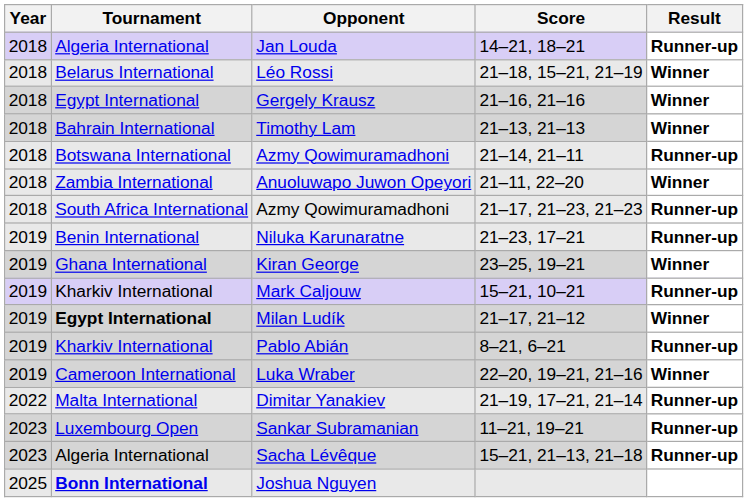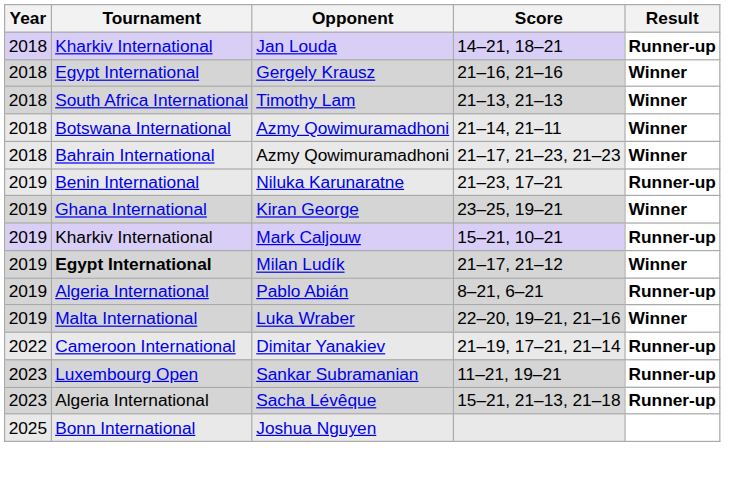 <table class="sortable wikitable" style="font-size: 90%;">
 <tr>
 <th>Year</th>
 <th>Tournament</th>
 <th>Opponent</th>
 <th>Score</th>
 <th>Result</th>
 </tr>
 <tr style="background:#D8CEF6">
 <td align="center">2018</td>
-<td align="left"><a href='#'>Algeria International</a></td>
+<td align="left"><a href='#'>Kharkiv International</a></td>
 <td align="left"> <a href='#'>Jan Louda</a></td>
 <td align="left">14–21, 18–21</td>
 <td style="text-align:left; background:white"> <strong>Runner-up</strong></td>
-</tr>
-<tr style="background:#E9E9E9">
-<td align="center">2018</td>
-<td align="left"><a href='#'>Belarus International</a></td>
-<td align="left"> <a href='#'>Léo Rossi</a></td>
-<td align="left">21–18, 15–21, 21–19</td>
-<td style="text-align:left; background:white"> <strong>Winner</strong></td>
 </tr>
 <tr style="background:#D5D5D5">
 <td align="center">2018</td>
 <td align="left"><a href='#'>Egypt International</a></td>
 <td align="left"> <a href='#'>Gergely Krausz</a></td>
 <td align="left">21–16, 21–16</td>
 <td style="text-align:left; background:white"> <strong>Winner</strong></td>
 </tr>
 <tr style="background:#D5D5D5">
 <td align="center">2018</td>
-<td align="left"><a href='#'>Bahrain International</a></td>
+<td align="left"><a href='#'>South Africa International</a></td>
 <td align="left"> <a href='#'>Timothy Lam</a></td>
 <td align="left">21–13, 21–13</td>
 <td style="text-align:left; background:white"> <strong>Winner</strong></td>
 </tr>
 <tr style="background:#E9E9E9">
 <td align="center">2018</td>
 <td align="left"><a href='#'>Botswana International</a></td>
 <td align="left"> <a href='#'>Azmy Qowimuramadhoni</a></td>
 <td align="left">21–14, 21–11</td>
-<td style="text-align:left; background:white"> <strong>Runner-up</strong></td>
-</tr>
-<tr style="background:#E9E9E9">
-<td align="center">2018</td>
-<td align="left"><a href='#'>Zambia International</a></td>
-<td align="left"> <a href='#'>Anuoluwapo Juwon Opeyori</a></td>
-<td align="left">21–11, 22–20</td>
 <td style="text-align:left; background:white"> <strong>Winner</strong></td>
 </tr>
 <tr style="background:#E9E9E9">
 <td align="center">2018</td>
-<td align="left"><a href='#'>South Africa International</a></td>
+<td align="left"><a href='#'>Bahrain International</a></td>
 <td align="left"> Azmy Qowimuramadhoni</td>
 <td align="left">21–17, 21–23, 21–23</td>
-<td style="text-align:left; background:white"> <strong>Runner-up</strong></td>
+<td style="text-align:left; background:white"> <strong>Winner</strong></td>
 </tr>
 <tr style="background:#E9E9E9">
 <td align="center">2019</td>
 <td align="left"><a href='#'>Benin International</a></td>
 <td align="left"> <a href='#'>Niluka Karunaratne</a></td>
 <td align="left">21–23, 17–21</td>
 <td style="text-align:left; background:white"> <strong>Runner-up</strong></td>
 </tr>
 <tr style="background:#D5D5D5">
 <td align="center">2019</td>
 <td align="left"><a href='#'>Ghana International</a></td>
 <td align="left"> <a href='#'>Kiran George</a></td>
 <td align="left">23–25, 19–21</td>
 <td style="text-align:left; background:white"> <strong>Winner</strong></td>
 </tr>
 <tr style="background:#D8CEF6">
 <td align="center">2019</td>
 <td align="left">Kharkiv International</td>
 <td align="left"> <a href='#'>Mark Caljouw</a></td>
 <td align="left">15–21, 10–21</td>
 <td style="text-align:left; background:white"> <strong>Runner-up</strong></td>
 </tr>
 <tr style="background:#D5D5D5">
 <td align="center">2019</td>
 <td align="left"><strong>Egypt International</strong></td>
 <td align="left"> <a href='#'>Milan Ludík</a></td>
 <td align="left">21–17, 21–12</td>
 <td style="text-align:left; background:white"> <strong>Winner</strong></td>
 </tr>
 <tr style="background:#D5D5D5">
 <td align="center">2019</td>
-<td align="left"><a href='#'>Kharkiv International</a></td>
+<td align="left"><a href='#'>Algeria International</a></td>
 <td align="left"> <a href='#'>Pablo Abián</a></td>
 <td align="left">8–21, 6–21</td>
 <td style="text-align:left; background:white"> <strong>Runner-up</strong></td>
 </tr>
 <tr style="background:#D5D5D5">
 <td align="center">2019</td>
-<td align="left"><a href='#'>Cameroon International</a></td>
+<td align="left"><a href='#'>Malta International</a></td>
 <td align="left"> <a href='#'>Luka Wraber</a></td>
 <td align="left">22–20, 19–21, 21–16</td>
 <td style="text-align:left; background:white"> <strong>Winner</strong></td>
 </tr>
 <tr style="background:#E9E9E9">
 <td align="center">2022</td>
-<td align="left"><a href='#'>Malta International</a></td>
+<td align="left"><a href='#'>Cameroon International</a></td>
 <td align="left"> <a href='#'>Dimitar Yanakiev</a></td>
 <td align="left">21–19, 17–21, 21–14</td>
 <td style="text-align:left; background:white"> <strong>Runner-up</strong></td>
 </tr>
 <tr style="background:#D5D5D5">
 <td align="center">2023</td>
 <td align="left"><a href='#'>Luxembourg Open</a></td>
 <td align="left"> <a href='#'>Sankar Subramanian</a></td>
 <td align="left">11–21, 19–21</td>
 <td style="text-align:left; background:white"> <strong>Runner-up</strong></td>
 </tr>
 <tr style="background:#D5D5D5">
 <td align="center">2023</td>
 <td align="left">Algeria International</td>
 <td align="left"> <a href='#'>Sacha Lévêque</a></td>
 <td align="left">15–21, 21–13, 21–18</td>
 <td style="text-align:left; background:white"> <strong>Runner-up</strong></td>
 </tr>
 <tr style="background:#E9E9E9">
 <td align="center">2025</td>
-<td align="left"><strong><a href='#'>Bonn International</a></strong></td>
+<td align="left"><a href='#'>Bonn International</a></td>
 <td align="left"> <a href='#'>Joshua Nguyen</a></td>
 <td align="left"></td>
 <td style="text-align:left; background:white"></td>
 </tr>
 </table>
